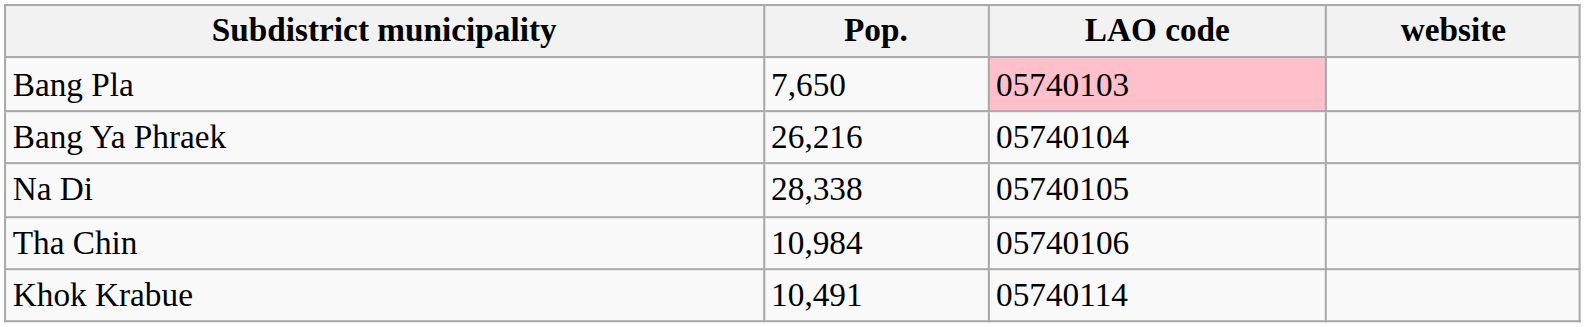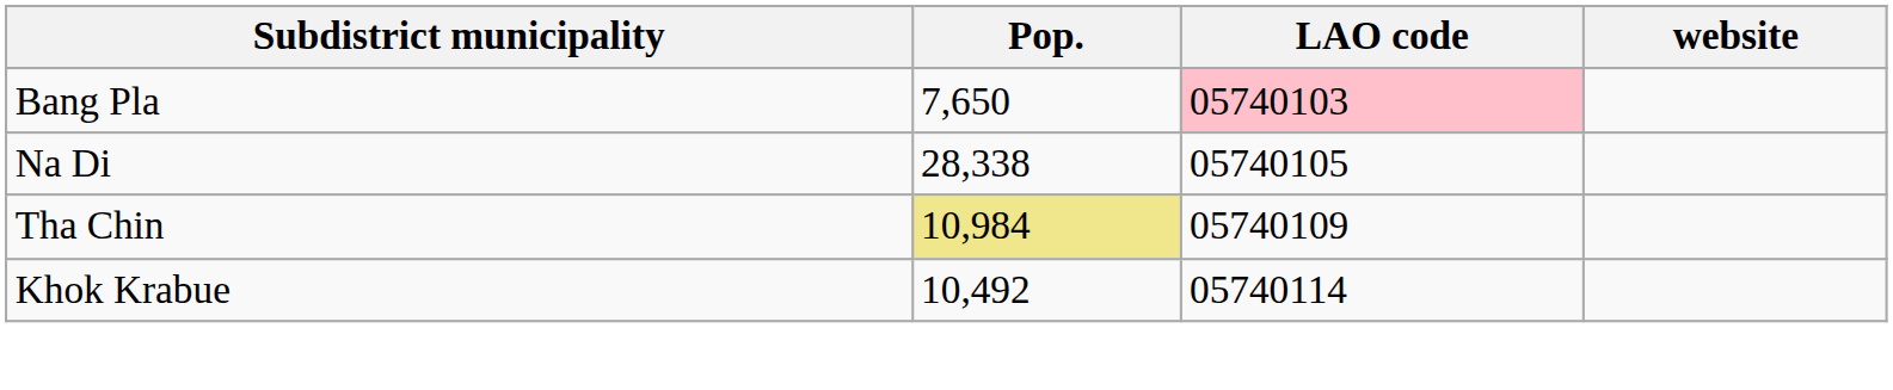 <table class="wikitable" style="width:60%;">
 <tr>
 <th>Subdistrict municipality</th>
 <th>Pop.</th>
 <th>LAO code</th>
 <th>website</th>
 </tr>
 <tr>
 <td>Bang Pla</td>
 <td>7,650</td>
 <td style="background: pink;">05740103</td>
 <td></td>
 </tr>
 <tr>
-<td>Bang Ya Phraek</td>
-<td>26,216</td>
-<td>05740104</td>
-<td></td>
-</tr>
-<tr>
 <td>Na Di</td>
 <td>28,338</td>
 <td>05740105</td>
 <td></td>
 </tr>
 <tr>
 <td>Tha Chin</td>
-<td>10,984</td>
-<td>05740106</td>
+<td style="background: khaki;">10,984</td>
+<td>05740109</td>
 <td></td>
 </tr>
 <tr>
 <td>Khok Krabue</td>
-<td>10,491</td>
+<td>10,492</td>
 <td>05740114</td>
 <td></td>
 </tr>
 </table>
